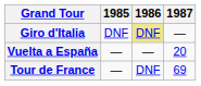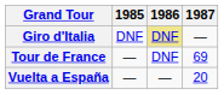 <table class="wikitable plainrowheaders">
 <tr>
 <th scope="col"><a href='#'>Grand Tour</a></th>
 <th scope="col">1985</th>
 <th scope="col">1986</th>
 <th scope="col">1987</th>
 </tr>
 <tr style="text-align:center;">
 <th scope="row"> <a href='#'>Giro d'Italia</a></th>
 <td><a href='#'>DNF</a></td>
 <td style="background: khaki;"><a href='#'>DNF</a></td>
 <td>—</td>
 </tr>
 <tr style="text-align:center;">
+<th scope="row"> <a href='#'>Tour de France</a></th>
+<td>—</td>
+<td><a href='#'>DNF</a></td>
+<td><a href='#'>69</a></td>
+</tr>
+<tr style="text-align:center;">
 <th scope="row"> <a href='#'>Vuelta a España</a></th>
 <td>—</td>
 <td>—</td>
 <td><a href='#'>20</a></td>
 </tr>
-<tr style="text-align:center;">
-<th scope="row"> <a href='#'>Tour de France</a></th>
-<td>—</td>
-<td><a href='#'>DNF</a></td>
-<td><a href='#'>69</a></td>
-</tr>
 </table>
